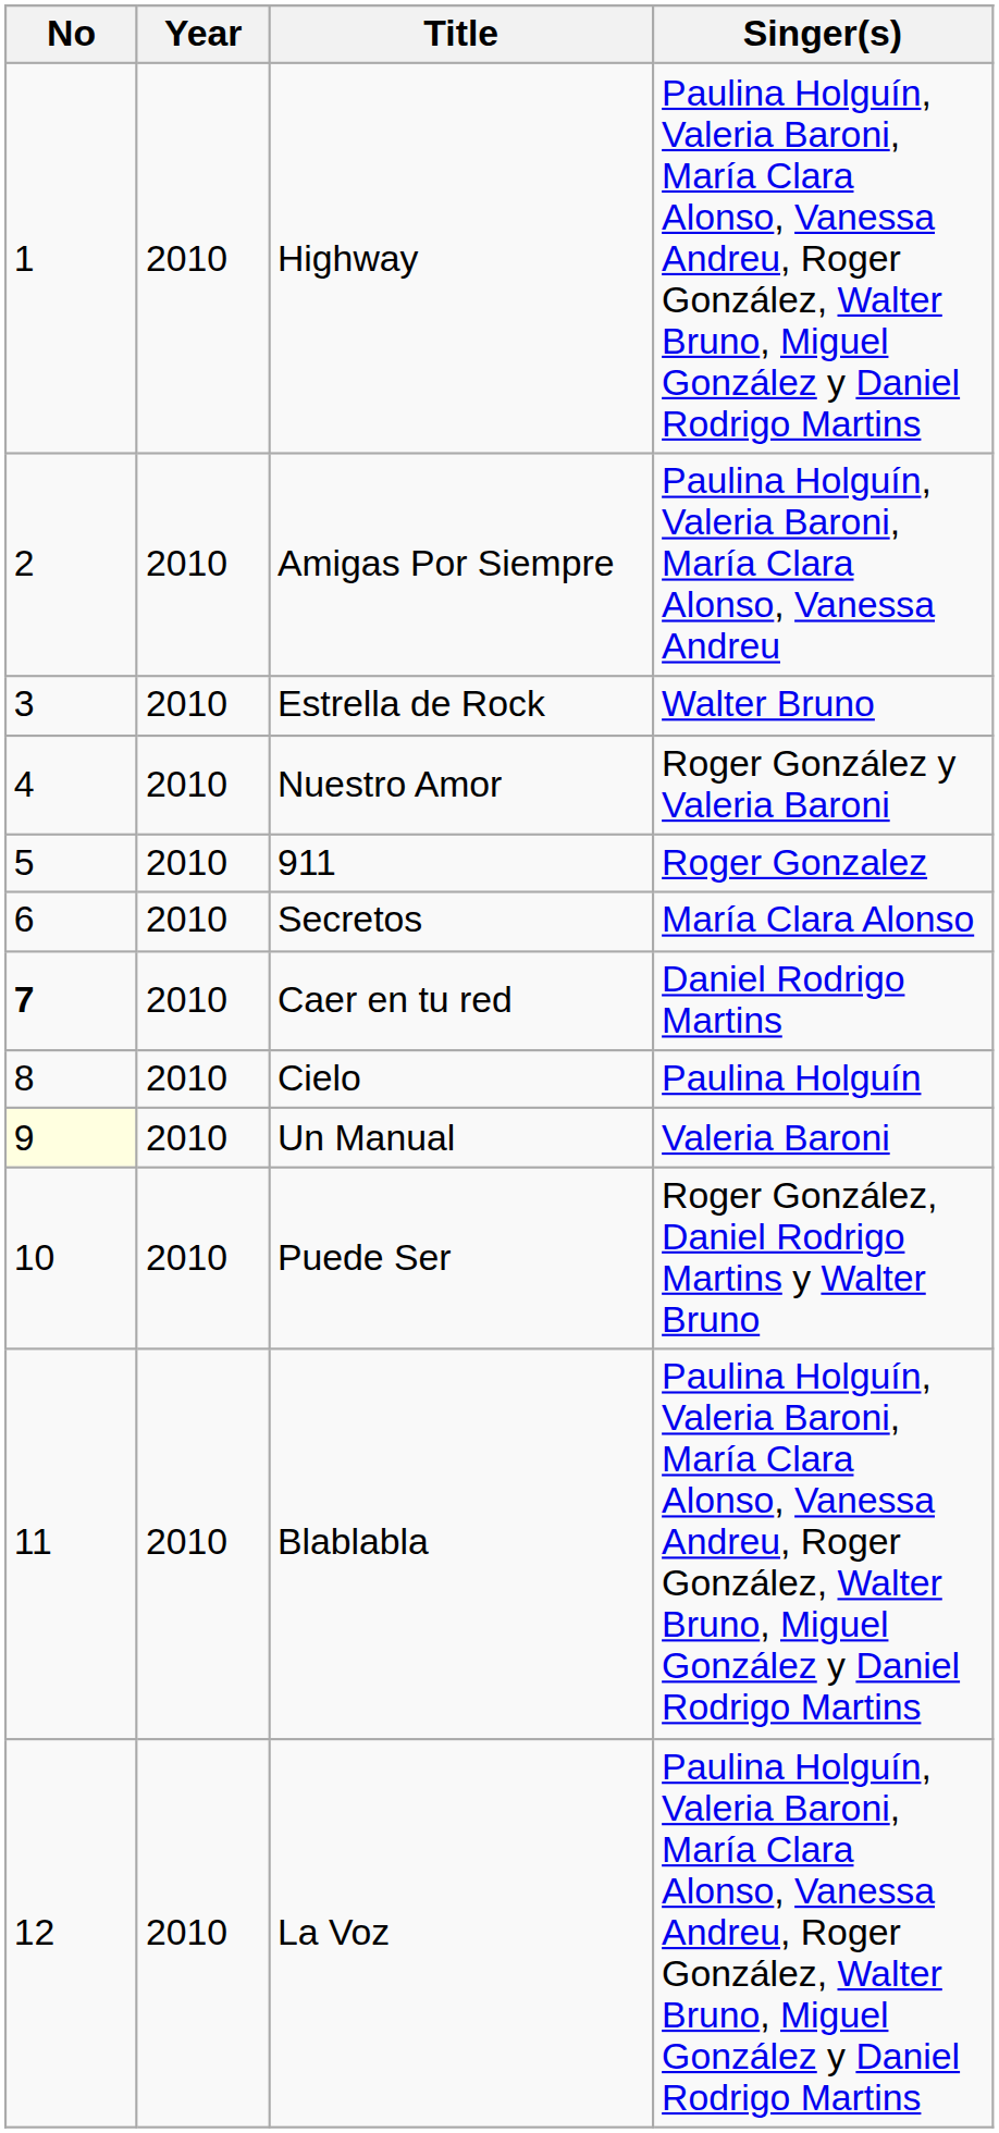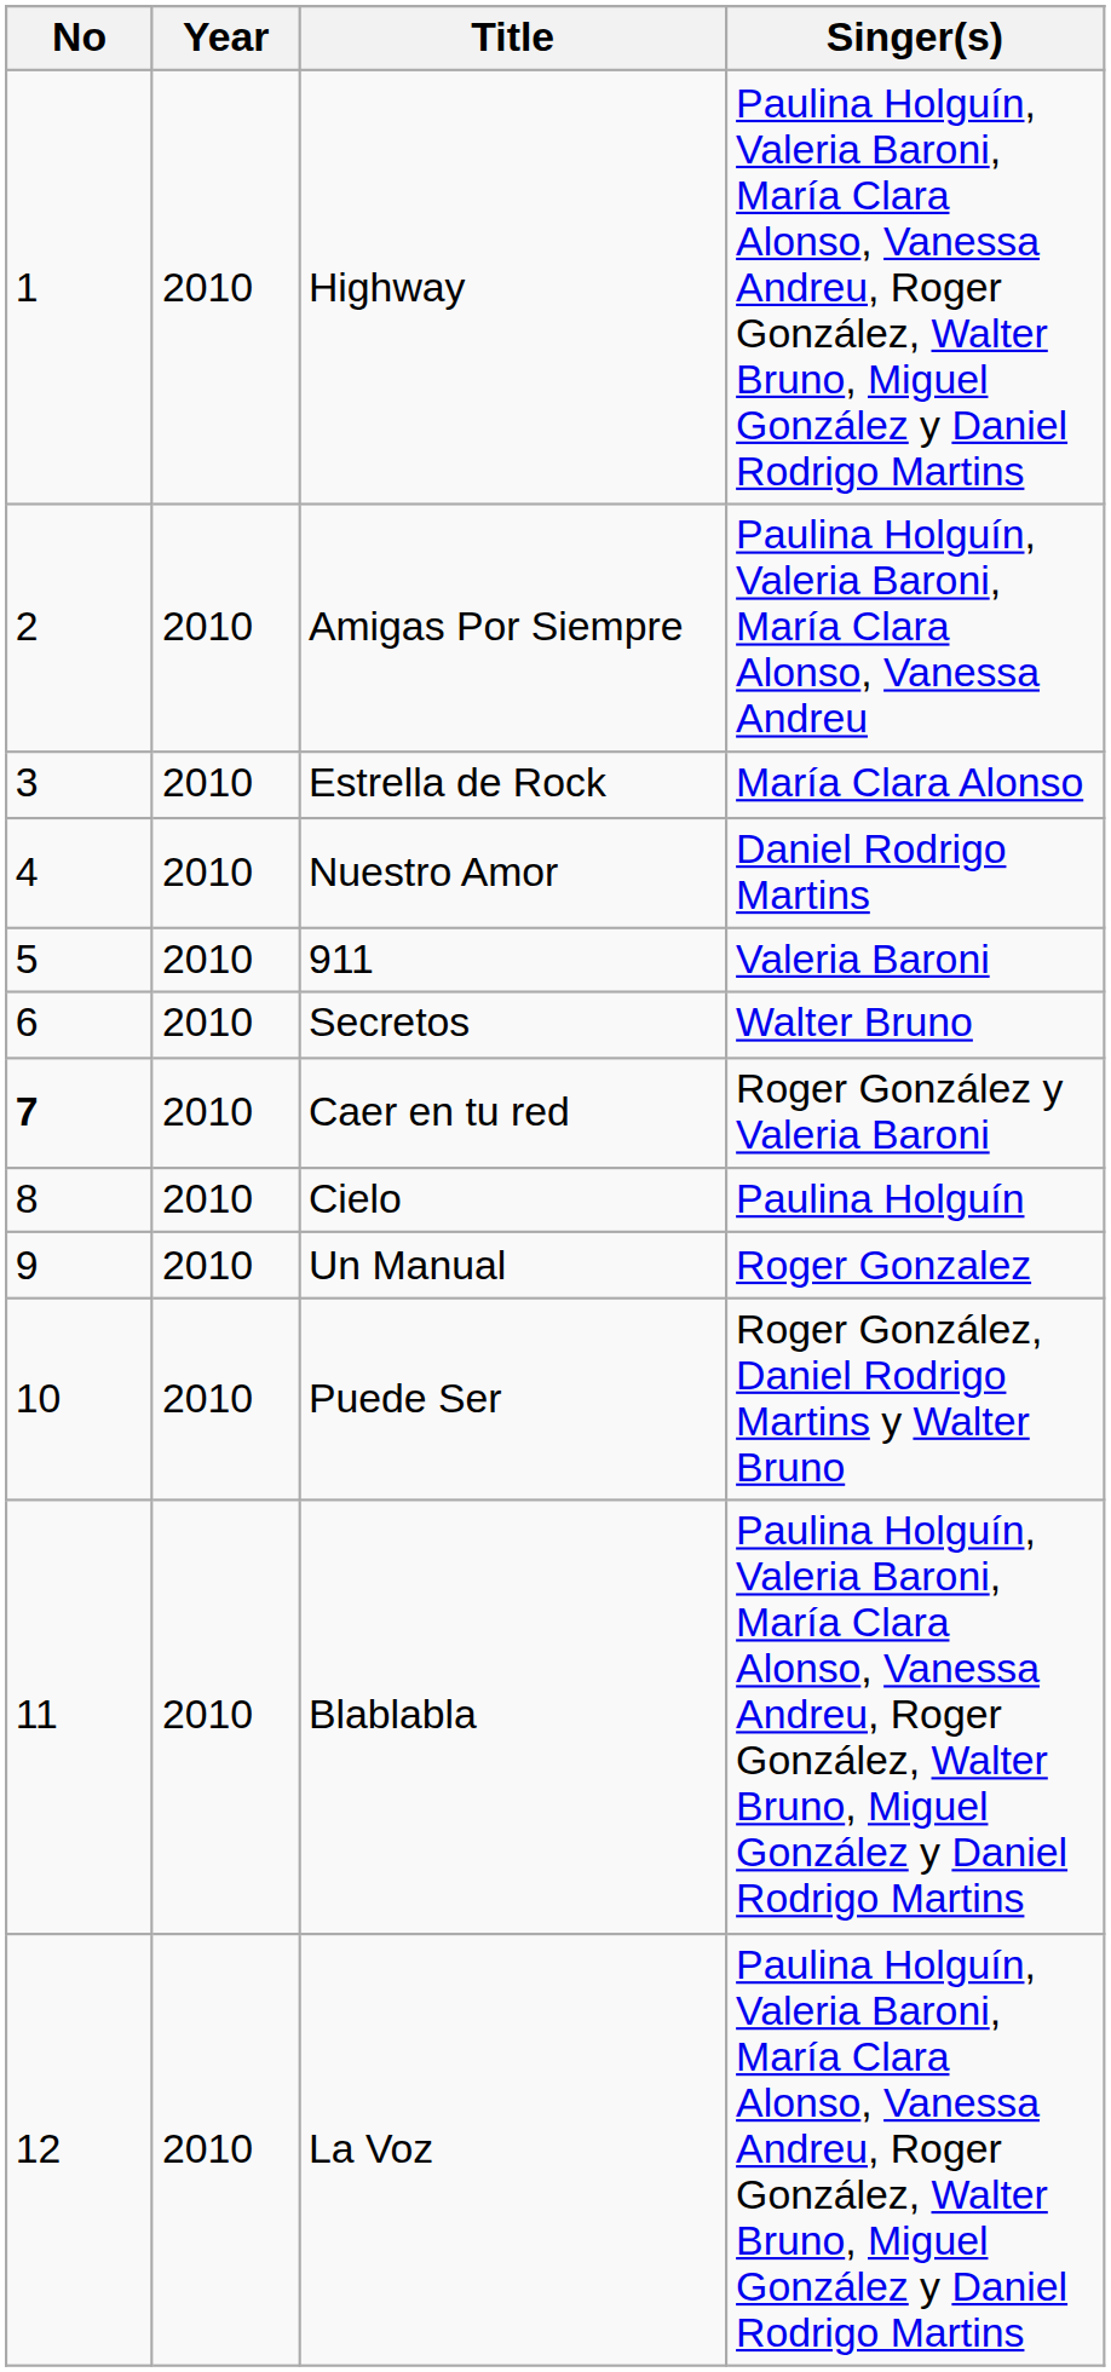 <table class="wikitable">
 <tr>
 </tr>
 <tr bgcolor="#CCCCCC" align="center">
 <th width="50">No</th>
 <th width="50">Year</th>
 <th width="160">Title</th>
 <th width="140">Singer(s)</th>
 </tr>
 <tr>
 <td>1</td>
 <td>2010</td>
 <td>Highway</td>
 <td><a href='#'>Paulina Holguín</a>, <a href='#'>Valeria Baroni</a>, <a href='#'>María Clara Alonso</a>, <a href='#'>Vanessa Andreu</a>, Roger González, <a href='#'>Walter Bruno</a>, <a href='#'>Miguel González</a> y <a href='#'>Daniel Rodrigo Martins</a></td>
 </tr>
 <tr>
 <td>2</td>
 <td>2010</td>
 <td>Amigas Por Siempre</td>
 <td><a href='#'>Paulina Holguín</a>, <a href='#'>Valeria Baroni</a>, <a href='#'>María Clara Alonso</a>, <a href='#'>Vanessa Andreu</a></td>
 </tr>
 <tr>
 <td>3</td>
 <td>2010</td>
 <td>Estrella de Rock</td>
-<td><a href='#'>Walter Bruno</a></td>
+<td><a href='#'>María Clara Alonso</a></td>
 </tr>
 <tr>
 <td>4</td>
 <td>2010</td>
 <td>Nuestro Amor</td>
-<td>Roger González y <a href='#'>Valeria Baroni</a></td>
+<td><a href='#'>Daniel Rodrigo Martins</a></td>
 </tr>
 <tr>
 <td>5</td>
 <td>2010</td>
 <td>911</td>
-<td><a href='#'>Roger Gonzalez</a></td>
+<td><a href='#'>Valeria Baroni</a></td>
 </tr>
 <tr>
 <td>6</td>
 <td>2010</td>
 <td>Secretos</td>
-<td><a href='#'>María Clara Alonso</a></td>
+<td><a href='#'>Walter Bruno</a></td>
 </tr>
 <tr>
 <td><strong>7</strong></td>
 <td>2010</td>
 <td>Caer en tu red</td>
-<td><a href='#'>Daniel Rodrigo Martins</a></td>
+<td>Roger González y <a href='#'>Valeria Baroni</a></td>
 </tr>
 <tr>
 <td>8</td>
 <td>2010</td>
 <td>Cielo</td>
 <td><a href='#'>Paulina Holguín</a></td>
 </tr>
 <tr>
-<td style="background: lightyellow;">9</td>
+<td>9</td>
 <td>2010</td>
 <td>Un Manual</td>
-<td><a href='#'>Valeria Baroni</a></td>
+<td><a href='#'>Roger Gonzalez</a></td>
 </tr>
 <tr>
 <td>10</td>
 <td>2010</td>
 <td>Puede Ser</td>
 <td>Roger González, <a href='#'>Daniel Rodrigo Martins</a> y <a href='#'>Walter Bruno</a></td>
 </tr>
 <tr>
 <td>11</td>
 <td>2010</td>
 <td>Blablabla</td>
 <td><a href='#'>Paulina Holguín</a>, <a href='#'>Valeria Baroni</a>, <a href='#'>María Clara Alonso</a>, <a href='#'>Vanessa Andreu</a>, Roger González, <a href='#'>Walter Bruno</a>, <a href='#'>Miguel González</a> y <a href='#'>Daniel Rodrigo Martins</a></td>
 </tr>
 <tr>
 <td>12</td>
 <td>2010</td>
 <td>La Voz</td>
 <td><a href='#'>Paulina Holguín</a>, <a href='#'>Valeria Baroni</a>, <a href='#'>María Clara Alonso</a>, <a href='#'>Vanessa Andreu</a>, Roger González, <a href='#'>Walter Bruno</a>, <a href='#'>Miguel González</a> y <a href='#'>Daniel Rodrigo Martins</a></td>
 </tr>
 </table>
